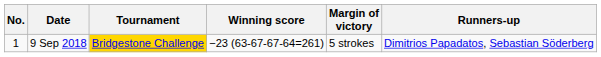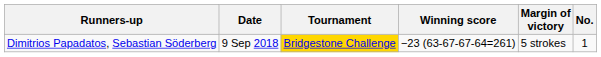 <table class="wikitable" style="font-size:95%;">
 <tr>
-<th>No.</th>
+<th>Runners-up</th>
 <th>Date</th>
 <th>Tournament</th>
 <th>Winning score</th>
 <th>Margin of<br>victory</th>
-<th>Runners-up</th>
+<th>No.</th>
 </tr>
 <tr>
-<td align=center>1</td>
+<td> <a href='#'>Dimitrios Papadatos</a>,  <a href='#'>Sebastian Söderberg</a></td>
 <td>9 Sep <a href='#'>2018</a></td>
 <td style="background: gold;"><a href='#'>Bridgestone Challenge</a></td>
 <td>−23 (63-67-67-64=261)</td>
 <td>5 strokes</td>
-<td> <a href='#'>Dimitrios Papadatos</a>,  <a href='#'>Sebastian Söderberg</a></td>
+<td align=center>1</td>
 </tr>
 </table>
